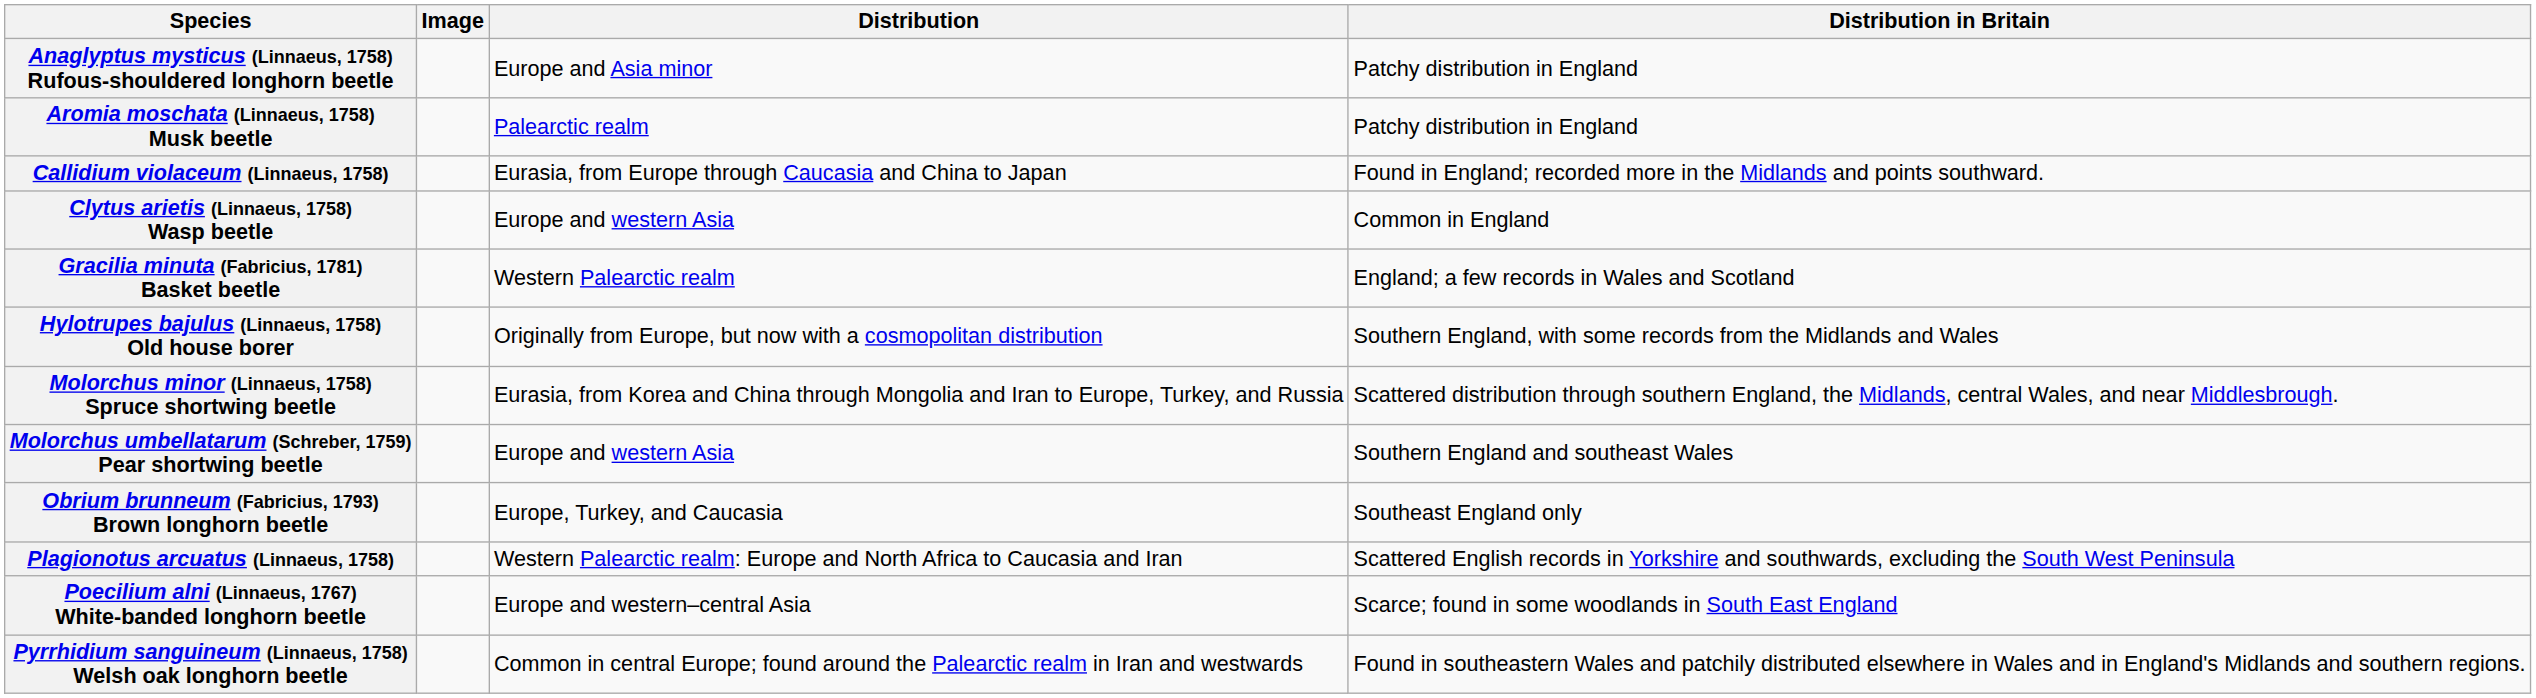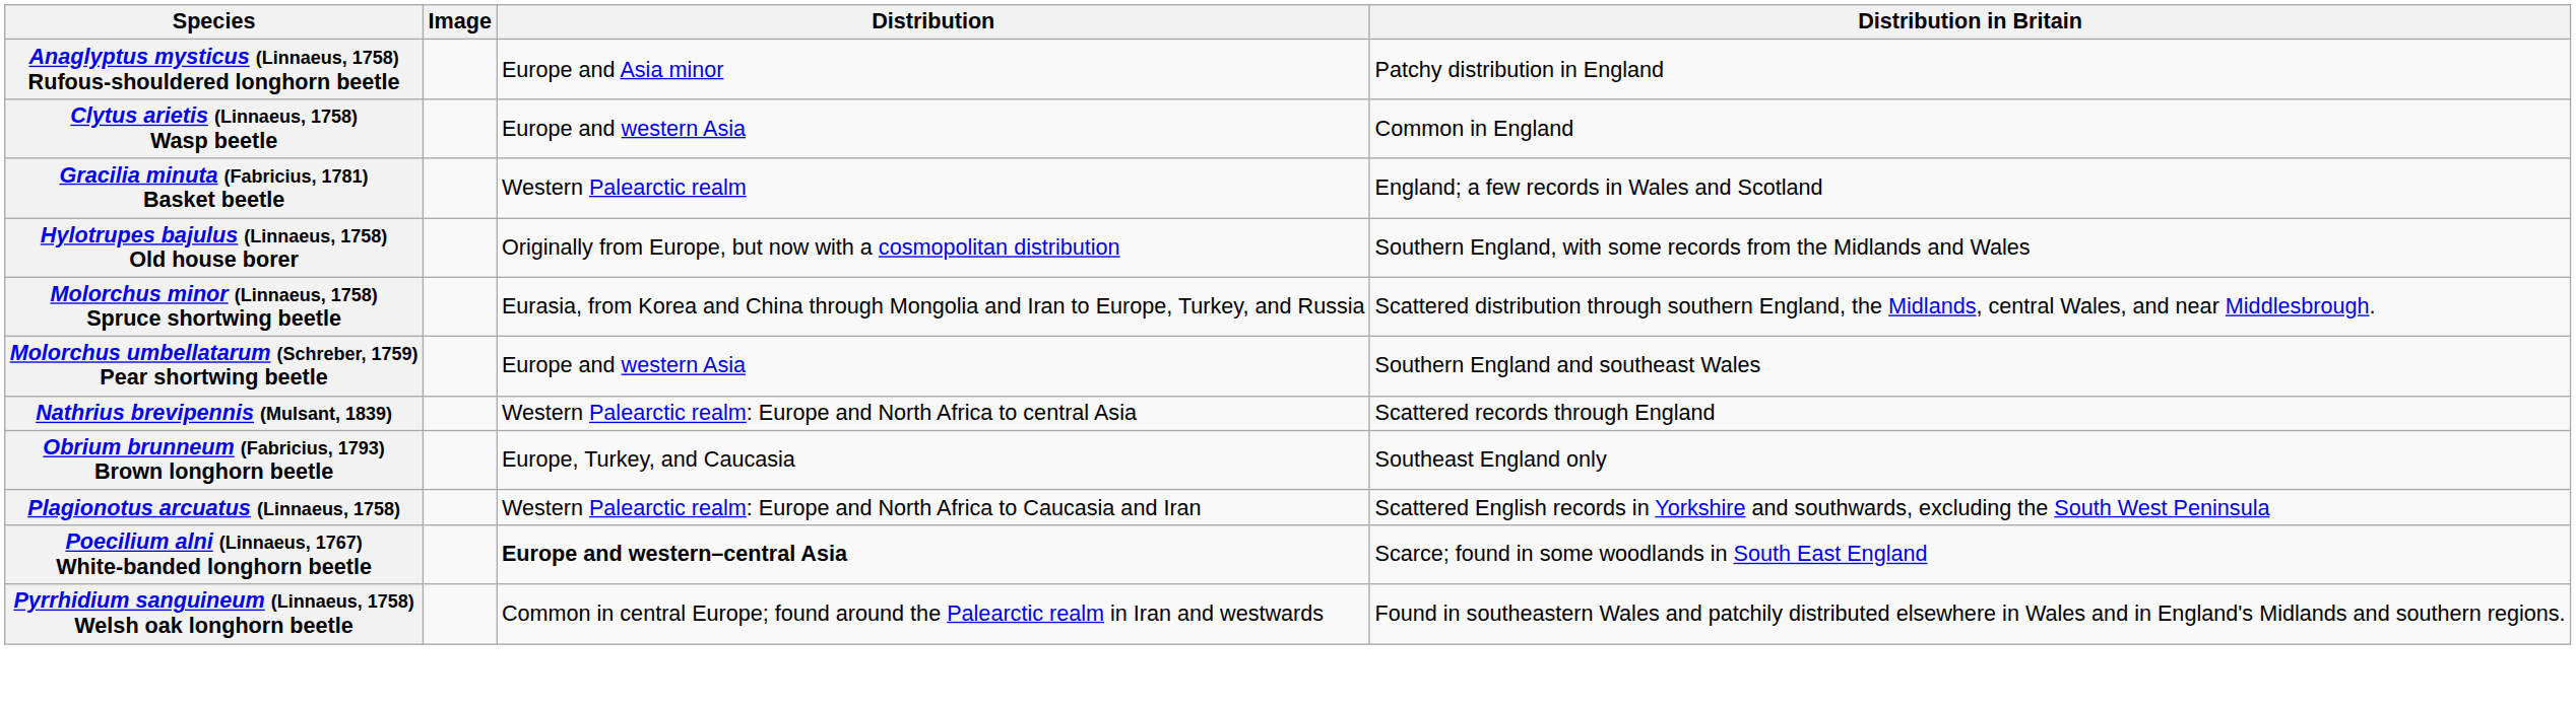 <table class="wikitable">
 <tr>
 <th scope="col">Species</th>
 <th scope="col">Image</th>
 <th scope="col">Distribution</th>
 <th scope="col">Distribution in Britain</th>
 </tr>
 <tr>
 <th scope="row"><em><a href='#'>Anaglyptus mysticus</a></em> <small>(Linnaeus, 1758)</small><br>Rufous-shouldered longhorn beetle</th>
 <td></td>
 <td>Europe and <a href='#'>Asia minor</a></td>
 <td>Patchy distribution in England</td>
-</tr>
-<tr>
-<th scope="row"><em><a href='#'>Aromia moschata</a></em> <small>(Linnaeus, 1758)</small><br>Musk beetle</th>
-<td></td>
-<td><a href='#'>Palearctic realm</a></td>
-<td>Patchy distribution in England</td>
-</tr>
-<tr>
-<th scope="row"><em><a href='#'>Callidium violaceum</a></em> <small>(Linnaeus, 1758)</small></th>
-<td></td>
-<td>Eurasia, from Europe through <a href='#'>Caucasia</a> and China to Japan</td>
-<td>Found in England; recorded more in the <a href='#'>Midlands</a> and points southward.</td>
 </tr>
 <tr>
 <th scope="row"><em><a href='#'>Clytus arietis</a></em> <small>(Linnaeus, 1758)</small><br>Wasp beetle</th>
 <td></td>
 <td>Europe and <a href='#'>western Asia</a></td>
 <td>Common in England</td>
 </tr>
 <tr>
 <th scope="row"><em><a href='#'>Gracilia minuta</a></em> <small>(Fabricius, 1781)</small><br>Basket beetle</th>
 <td></td>
 <td>Western <a href='#'>Palearctic realm</a></td>
 <td>England; a few records in Wales and Scotland</td>
 </tr>
 <tr>
 <th scope="row"><em><a href='#'>Hylotrupes bajulus</a></em> <small>(Linnaeus, 1758)</small><br>Old house borer</th>
 <td></td>
 <td>Originally from Europe, but now with a <a href='#'>cosmopolitan distribution</a></td>
 <td>Southern England, with some records from the Midlands and Wales</td>
 </tr>
 <tr>
 <th scope="row"><em><a href='#'>Molorchus minor</a></em> <small>(Linnaeus, 1758)</small><br>Spruce shortwing beetle</th>
 <td></td>
 <td>Eurasia, from Korea and China through Mongolia and Iran to Europe, Turkey, and Russia</td>
 <td>Scattered distribution through southern England, the <a href='#'>Midlands</a>, central Wales, and near <a href='#'>Middlesbrough</a>.</td>
 </tr>
 <tr>
 <th scope="row"><em><a href='#'>Molorchus umbellatarum</a></em> <small>(Schreber, 1759)</small><br>Pear shortwing beetle</th>
 <td></td>
 <td>Europe and <a href='#'>western Asia</a></td>
 <td>Southern England and southeast Wales</td>
 </tr>
 <tr>
+<th scope="row"><em><a href='#'>Nathrius brevipennis</a></em> <small>(Mulsant, 1839)</small></th>
+<td></td>
+<td>Western <a href='#'>Palearctic realm</a>: Europe and North Africa to central Asia</td>
+<td>Scattered records through England</td>
+</tr>
+<tr>
 <th scope="row"><em><a href='#'>Obrium brunneum</a></em> <small>(Fabricius, 1793)</small><br>Brown longhorn beetle</th>
 <td></td>
 <td>Europe, Turkey, and Caucasia</td>
 <td>Southeast England only</td>
 </tr>
 <tr>
 <th scope="row"><em><a href='#'>Plagionotus arcuatus</a></em> <small>(Linnaeus, 1758)</small></th>
 <td></td>
 <td>Western <a href='#'>Palearctic realm</a>: Europe and North Africa to Caucasia and Iran</td>
 <td>Scattered English records in <a href='#'>Yorkshire</a> and southwards, excluding the <a href='#'>South West Peninsula</a></td>
 </tr>
 <tr>
 <th scope="row"><em><a href='#'>Poecilium alni</a></em> <small>(Linnaeus, 1767)</small><br>White-banded longhorn beetle</th>
 <td></td>
-<td>Europe and western–central Asia</td>
+<td><strong>Europe and western–central Asia</strong></td>
 <td>Scarce; found in some woodlands in <a href='#'>South East England</a></td>
 </tr>
 <tr>
 <th scope="row"><em><a href='#'>Pyrrhidium sanguineum</a></em> <small>(Linnaeus, 1758)</small><br>Welsh oak longhorn beetle</th>
 <td></td>
 <td>Common in central Europe; found around the <a href='#'>Palearctic realm</a> in Iran and westwards</td>
 <td>Found in southeastern Wales and patchily distributed elsewhere in Wales and in England's Midlands and southern regions.</td>
 </tr>
 </table>
